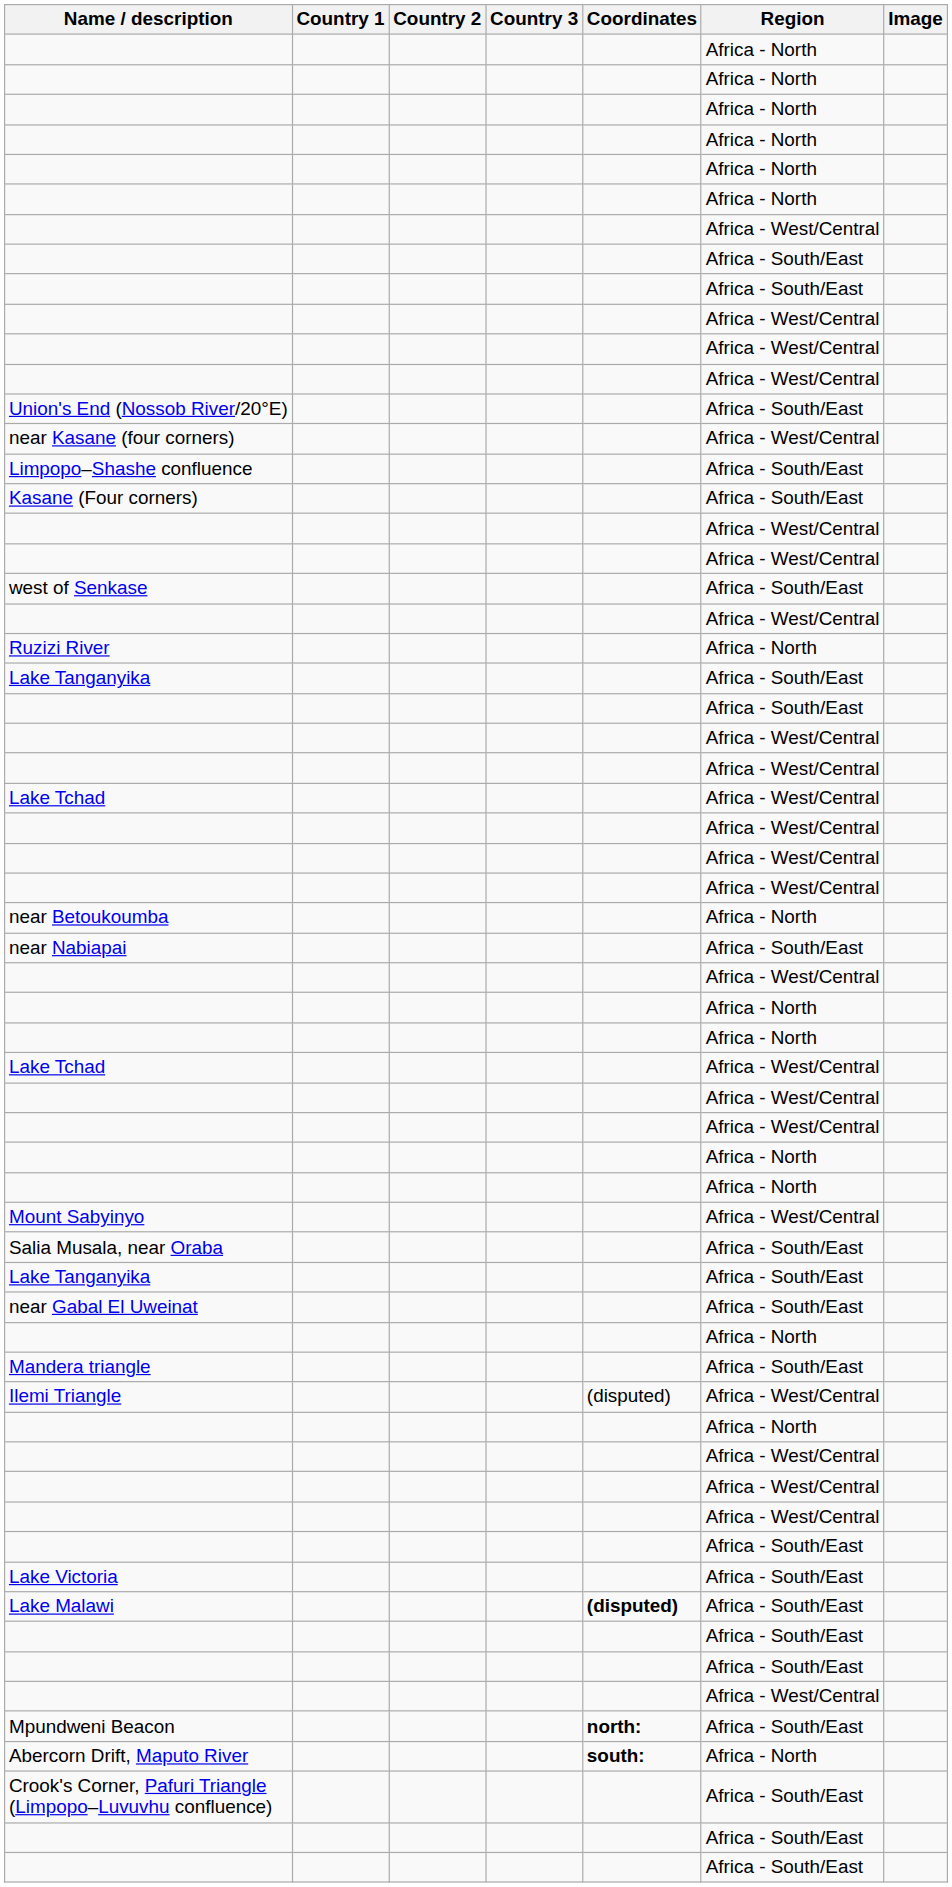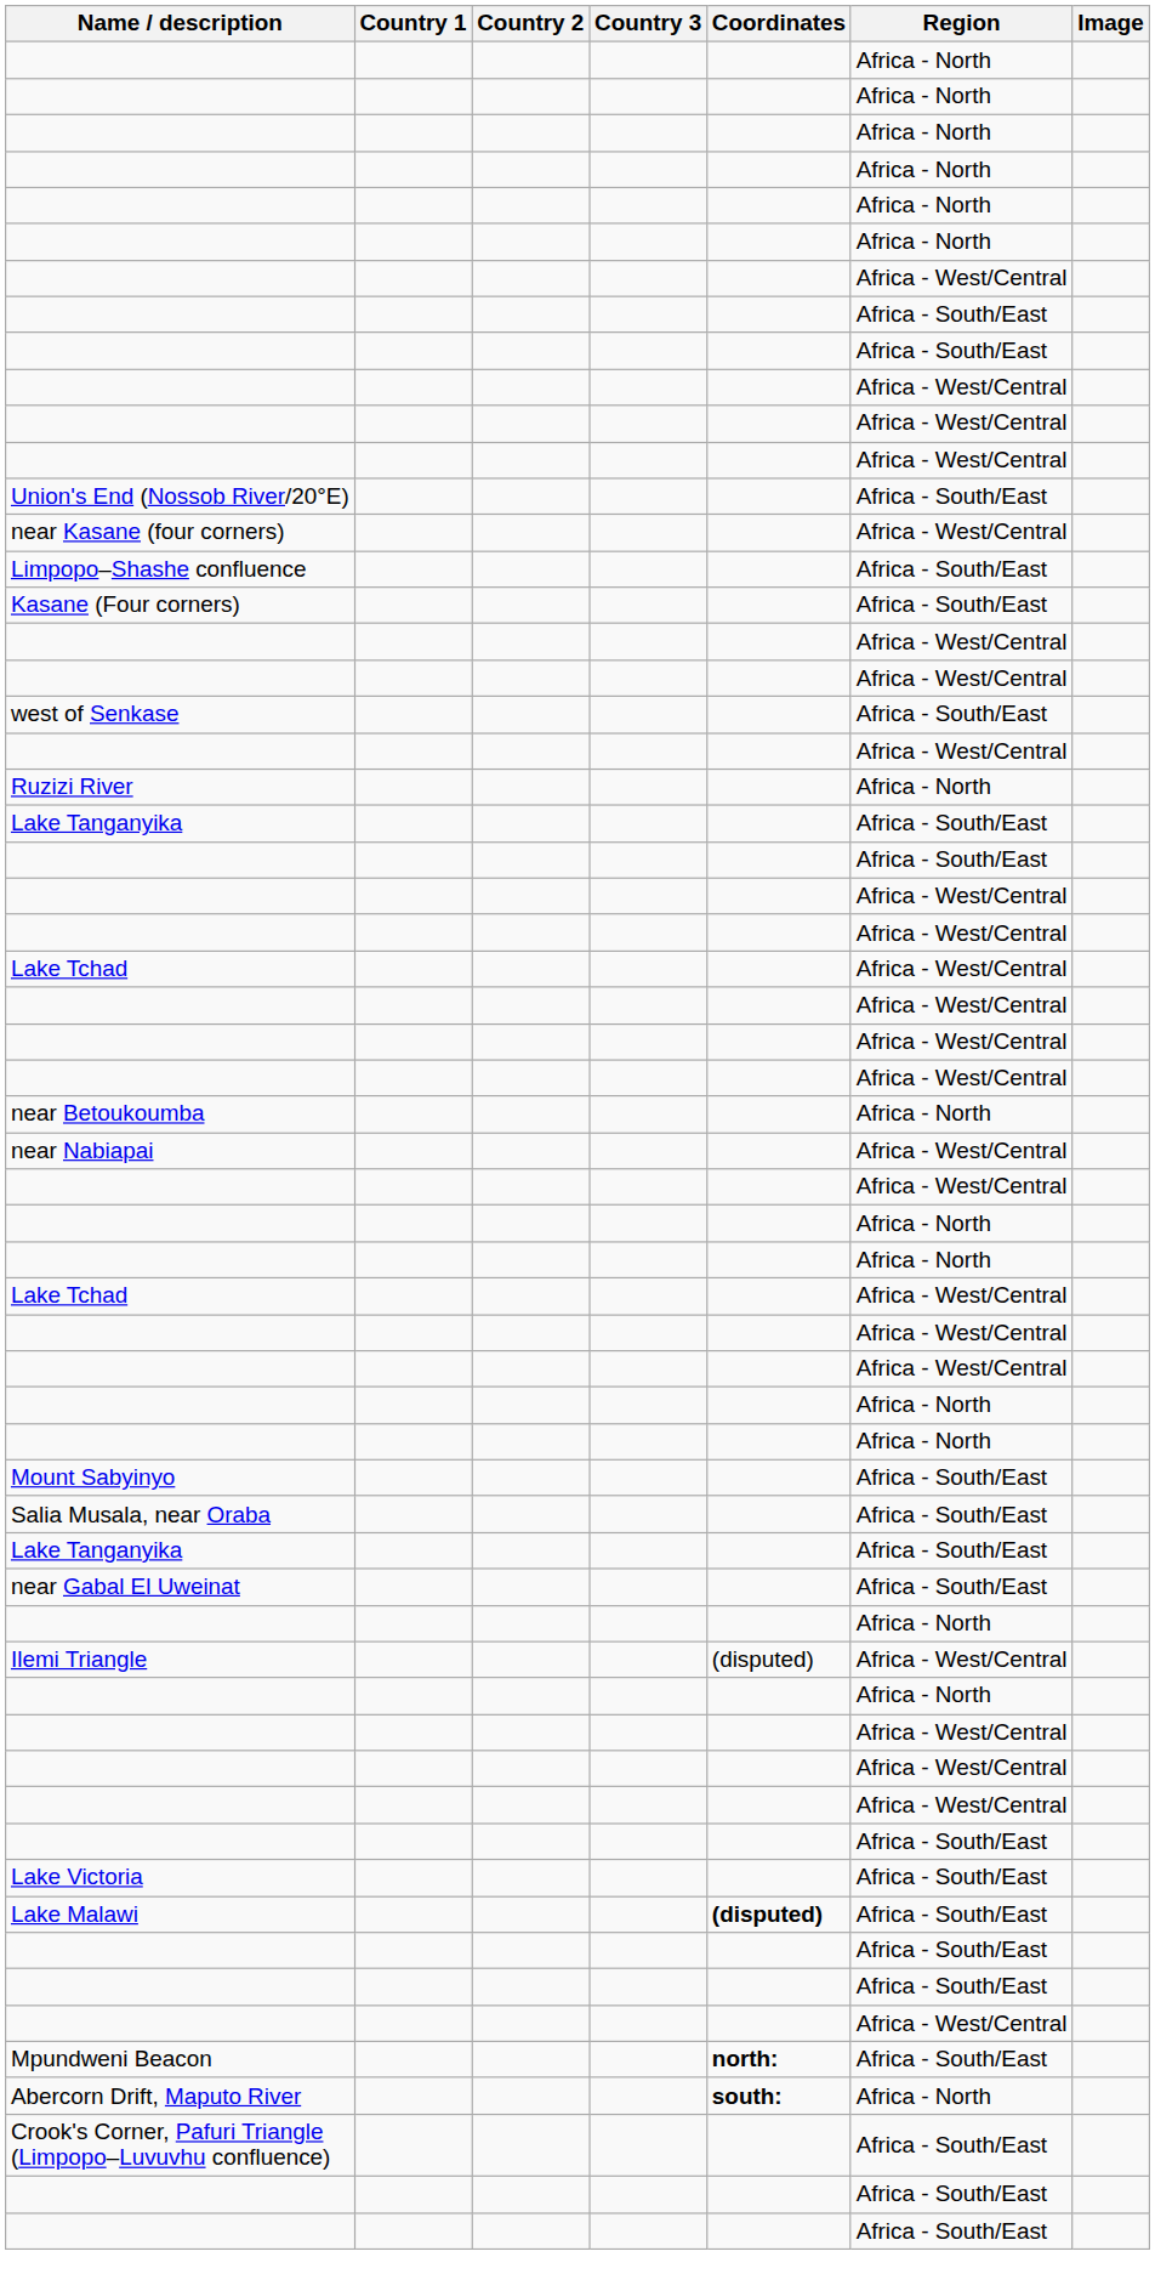 <table class="sortable wikitable vatop" style=" margin-right:2em;">
 <tr>
 <th>Name / description</th>
 <th>Country 1</th>
 <th>Country 2</th>
 <th>Country 3</th>
 <th>Coordinates</th>
 <th>Region</th>
 <th>Image</th>
 </tr>
 <tr>
 <td></td>
 <td></td>
 <td></td>
 <td></td>
 <td></td>
 <td>Africa - North</td>
 <td></td>
 </tr>
 <tr>
 <td></td>
 <td></td>
 <td></td>
 <td></td>
 <td></td>
 <td>Africa - North</td>
 <td></td>
 </tr>
 <tr>
 <td></td>
 <td></td>
 <td></td>
 <td></td>
 <td></td>
 <td>Africa - North</td>
 <td></td>
 </tr>
 <tr>
 <td></td>
 <td></td>
 <td></td>
 <td></td>
 <td></td>
 <td>Africa - North</td>
 <td></td>
 </tr>
 <tr>
 <td></td>
 <td></td>
 <td></td>
 <td></td>
 <td></td>
 <td>Africa - North</td>
 <td></td>
 </tr>
 <tr>
 <td></td>
 <td></td>
 <td></td>
 <td></td>
 <td></td>
 <td>Africa - North</td>
 <td></td>
 </tr>
 <tr>
 <td></td>
 <td></td>
 <td></td>
 <td></td>
 <td></td>
 <td>Africa - West/Central</td>
 <td></td>
 </tr>
 <tr>
 <td></td>
 <td></td>
 <td></td>
 <td></td>
 <td></td>
 <td>Africa - South/East</td>
 <td></td>
 </tr>
 <tr>
 <td></td>
 <td></td>
 <td></td>
 <td></td>
 <td></td>
 <td>Africa - South/East</td>
 <td></td>
 </tr>
 <tr>
 <td></td>
 <td></td>
 <td></td>
 <td></td>
 <td></td>
 <td>Africa - West/Central</td>
 <td></td>
 </tr>
 <tr>
 <td></td>
 <td></td>
 <td></td>
 <td></td>
 <td></td>
 <td>Africa - West/Central</td>
 <td></td>
 </tr>
 <tr>
 <td></td>
 <td></td>
 <td></td>
 <td></td>
 <td></td>
 <td>Africa - West/Central</td>
 <td></td>
 </tr>
 <tr>
 <td><a href='#'>Union's End</a> (<a href='#'>Nossob River</a>/20°E)</td>
 <td></td>
 <td></td>
 <td></td>
 <td></td>
 <td>Africa - South/East</td>
 <td></td>
 </tr>
 <tr>
 <td>near <a href='#'>Kasane</a> (four corners)</td>
 <td></td>
 <td></td>
 <td></td>
 <td></td>
 <td>Africa - West/Central</td>
 <td></td>
 </tr>
 <tr>
 <td><a href='#'>Limpopo</a>–<a href='#'>Shashe</a> confluence</td>
 <td></td>
 <td></td>
 <td></td>
 <td></td>
 <td>Africa - South/East</td>
 <td></td>
 </tr>
 <tr>
 <td><a href='#'>Kasane</a> (Four corners)</td>
 <td></td>
 <td></td>
 <td></td>
 <td></td>
 <td>Africa - South/East</td>
 <td></td>
 </tr>
 <tr>
 <td></td>
 <td></td>
 <td></td>
 <td></td>
 <td></td>
 <td>Africa - West/Central</td>
 <td></td>
 </tr>
 <tr>
 <td></td>
 <td></td>
 <td></td>
 <td></td>
 <td></td>
 <td>Africa - West/Central</td>
 <td></td>
 </tr>
 <tr>
 <td>west of <a href='#'>Senkase</a></td>
 <td></td>
 <td></td>
 <td></td>
 <td></td>
 <td>Africa - South/East</td>
 <td></td>
 </tr>
 <tr>
 <td></td>
 <td></td>
 <td></td>
 <td></td>
 <td></td>
 <td>Africa - West/Central</td>
 <td></td>
 </tr>
 <tr>
 <td><a href='#'>Ruzizi River</a></td>
 <td></td>
 <td></td>
 <td></td>
 <td></td>
 <td>Africa - North</td>
 <td></td>
 </tr>
 <tr>
 <td><a href='#'>Lake Tanganyika</a></td>
 <td></td>
 <td></td>
 <td></td>
 <td></td>
 <td>Africa - South/East</td>
 <td></td>
 </tr>
 <tr>
 <td></td>
 <td></td>
 <td></td>
 <td></td>
 <td></td>
 <td>Africa - South/East</td>
 <td></td>
 </tr>
 <tr>
 <td></td>
 <td></td>
 <td></td>
 <td></td>
 <td></td>
 <td>Africa - West/Central</td>
 <td></td>
 </tr>
 <tr>
 <td></td>
 <td></td>
 <td></td>
 <td></td>
 <td></td>
 <td>Africa - West/Central</td>
 <td></td>
 </tr>
 <tr>
 <td><a href='#'>Lake Tchad</a></td>
 <td></td>
 <td></td>
 <td></td>
 <td></td>
 <td>Africa - West/Central</td>
 <td></td>
 </tr>
 <tr>
 <td></td>
 <td></td>
 <td></td>
 <td></td>
 <td></td>
 <td>Africa - West/Central</td>
 <td></td>
 </tr>
 <tr>
 <td></td>
 <td></td>
 <td></td>
 <td></td>
 <td></td>
 <td>Africa - West/Central</td>
 <td></td>
 </tr>
 <tr>
 <td></td>
 <td></td>
 <td></td>
 <td></td>
 <td></td>
 <td>Africa - West/Central</td>
 <td></td>
 </tr>
 <tr>
 <td>near <a href='#'>Betoukoumba</a></td>
 <td></td>
 <td></td>
 <td></td>
 <td></td>
 <td>Africa - North</td>
 <td></td>
 </tr>
 <tr>
 <td>near <a href='#'>Nabiapai</a></td>
 <td></td>
 <td></td>
 <td></td>
 <td></td>
-<td>Africa - South/East</td>
+<td>Africa - West/Central</td>
 <td></td>
 </tr>
 <tr>
 <td></td>
 <td></td>
 <td></td>
 <td></td>
 <td></td>
 <td>Africa - West/Central</td>
 <td></td>
 </tr>
 <tr>
 <td></td>
 <td></td>
 <td></td>
 <td></td>
 <td></td>
 <td>Africa - North</td>
 <td></td>
 </tr>
 <tr>
 <td></td>
 <td></td>
 <td></td>
 <td></td>
 <td></td>
 <td>Africa - North</td>
 <td></td>
 </tr>
 <tr>
 <td><a href='#'>Lake Tchad</a></td>
 <td></td>
 <td></td>
 <td></td>
 <td></td>
 <td>Africa - West/Central</td>
 <td></td>
 </tr>
 <tr>
 <td></td>
 <td></td>
 <td></td>
 <td></td>
 <td></td>
 <td>Africa - West/Central</td>
 <td></td>
 </tr>
 <tr>
 <td></td>
 <td></td>
 <td></td>
 <td></td>
 <td></td>
 <td>Africa - West/Central</td>
 <td></td>
 </tr>
 <tr>
 <td></td>
 <td></td>
 <td></td>
 <td></td>
 <td></td>
 <td>Africa - North</td>
 <td></td>
 </tr>
 <tr>
 <td></td>
 <td></td>
 <td></td>
 <td></td>
 <td></td>
 <td>Africa - North</td>
 <td></td>
 </tr>
 <tr>
 <td><a href='#'>Mount Sabyinyo</a></td>
 <td></td>
 <td></td>
 <td></td>
 <td></td>
-<td>Africa - West/Central</td>
+<td>Africa - South/East</td>
 <td></td>
 </tr>
 <tr>
 <td>Salia Musala, near <a href='#'>Oraba</a></td>
 <td></td>
 <td></td>
 <td></td>
 <td></td>
 <td>Africa - South/East</td>
 <td></td>
 </tr>
 <tr>
 <td><a href='#'>Lake Tanganyika</a></td>
 <td></td>
 <td></td>
 <td></td>
 <td></td>
 <td>Africa - South/East</td>
 <td></td>
 </tr>
 <tr>
 <td>near <a href='#'>Gabal El Uweinat</a></td>
 <td></td>
 <td></td>
 <td></td>
 <td></td>
 <td>Africa - South/East</td>
 <td></td>
 </tr>
 <tr>
 <td></td>
 <td></td>
 <td></td>
 <td></td>
 <td></td>
 <td>Africa - North</td>
-<td></td>
-</tr>
-<tr>
-<td><a href='#'>Mandera triangle</a></td>
-<td></td>
-<td></td>
-<td></td>
-<td></td>
-<td>Africa - South/East</td>
 <td></td>
 </tr>
 <tr>
 <td><a href='#'>Ilemi Triangle</a></td>
 <td></td>
 <td></td>
 <td></td>
 <td> (disputed)</td>
 <td>Africa - West/Central</td>
 <td></td>
 </tr>
 <tr>
 <td></td>
 <td></td>
 <td></td>
 <td></td>
 <td></td>
 <td>Africa - North</td>
 <td></td>
 </tr>
 <tr>
 <td></td>
 <td></td>
 <td></td>
 <td></td>
 <td></td>
 <td>Africa - West/Central</td>
 <td></td>
 </tr>
 <tr>
 <td></td>
 <td></td>
 <td></td>
 <td></td>
 <td></td>
 <td>Africa - West/Central</td>
 <td></td>
 </tr>
 <tr>
 <td></td>
 <td></td>
 <td></td>
 <td></td>
 <td></td>
 <td>Africa - West/Central</td>
 <td></td>
 </tr>
 <tr>
 <td></td>
 <td></td>
 <td></td>
 <td></td>
 <td></td>
 <td>Africa - South/East</td>
 <td></td>
 </tr>
 <tr>
 <td><a href='#'>Lake Victoria</a></td>
 <td></td>
 <td></td>
 <td></td>
 <td></td>
 <td>Africa - South/East</td>
 <td></td>
 </tr>
 <tr>
 <td><a href='#'>Lake Malawi</a></td>
 <td></td>
 <td></td>
 <td></td>
 <td><strong> (disputed)</strong></td>
 <td>Africa - South/East</td>
 <td></td>
 </tr>
 <tr>
 <td></td>
 <td></td>
 <td></td>
 <td></td>
 <td></td>
 <td>Africa - South/East</td>
 <td></td>
 </tr>
 <tr>
 <td></td>
 <td></td>
 <td></td>
 <td></td>
 <td></td>
 <td>Africa - South/East</td>
 <td></td>
 </tr>
 <tr>
 <td></td>
 <td></td>
 <td></td>
 <td></td>
 <td></td>
 <td>Africa - West/Central</td>
 <td></td>
 </tr>
 <tr>
 <td>Mpundweni Beacon</td>
 <td></td>
 <td></td>
 <td></td>
 <td><strong>north: </strong></td>
 <td>Africa - South/East</td>
 <td></td>
 </tr>
 <tr>
 <td>Abercorn Drift, <a href='#'>Maputo River</a></td>
 <td></td>
 <td></td>
 <td></td>
 <td><strong>south: </strong></td>
 <td>Africa - North</td>
 <td></td>
 </tr>
 <tr>
 <td>Crook's Corner, <a href='#'>Pafuri Triangle</a><br>(<a href='#'>Limpopo</a>–<a href='#'>Luvuvhu</a> confluence)</td>
 <td></td>
 <td></td>
 <td></td>
 <td></td>
 <td>Africa - South/East</td>
 <td></td>
 </tr>
 <tr>
 <td></td>
 <td></td>
 <td></td>
 <td></td>
 <td></td>
 <td>Africa - South/East</td>
 <td></td>
 </tr>
 <tr>
 <td></td>
 <td></td>
 <td></td>
 <td></td>
 <td></td>
 <td>Africa - South/East</td>
 <td></td>
 </tr>
 </table>
